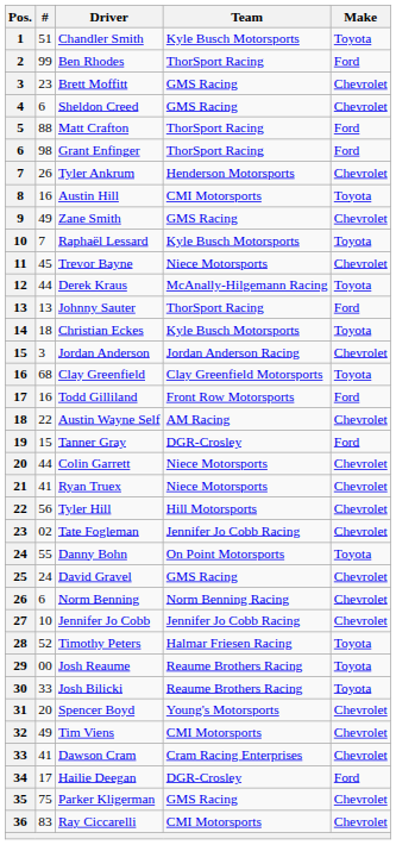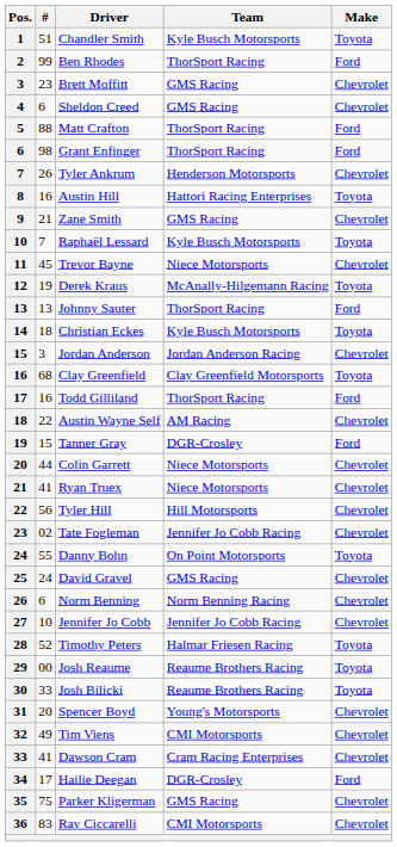 <table class="wikitable" style="font-size:95%">
 <tr>
 <th>Pos.</th>
 <th>#</th>
 <th>Driver</th>
 <th>Team</th>
 <th>Make</th>
 </tr>
 <tr>
 <th>1</th>
 <td>51</td>
 <td><a href='#'>Chandler Smith</a></td>
 <td><a href='#'>Kyle Busch Motorsports</a></td>
 <td><a href='#'>Toyota</a></td>
 </tr>
 <tr>
 <th>2</th>
 <td>99</td>
 <td><a href='#'>Ben Rhodes</a></td>
 <td><a href='#'>ThorSport Racing</a></td>
 <td><a href='#'>Ford</a></td>
 </tr>
 <tr>
 <th>3</th>
 <td>23</td>
 <td><a href='#'>Brett Moffitt</a></td>
 <td><a href='#'>GMS Racing</a></td>
 <td><a href='#'>Chevrolet</a></td>
 </tr>
 <tr>
 <th>4</th>
 <td>6</td>
 <td><a href='#'>Sheldon Creed</a></td>
 <td><a href='#'>GMS Racing</a></td>
 <td><a href='#'>Chevrolet</a></td>
 </tr>
 <tr>
 <th>5</th>
 <td>88</td>
 <td><a href='#'>Matt Crafton</a></td>
 <td><a href='#'>ThorSport Racing</a></td>
 <td><a href='#'>Ford</a></td>
 </tr>
 <tr>
 <th>6</th>
 <td>98</td>
 <td><a href='#'>Grant Enfinger</a></td>
 <td><a href='#'>ThorSport Racing</a></td>
 <td><a href='#'>Ford</a></td>
 </tr>
 <tr>
 <th>7</th>
 <td>26</td>
 <td><a href='#'>Tyler Ankrum</a></td>
 <td><a href='#'>Henderson Motorsports</a></td>
 <td><a href='#'>Chevrolet</a></td>
 </tr>
 <tr>
 <th>8</th>
 <td>16</td>
 <td><a href='#'>Austin Hill</a></td>
-<td><a href='#'>CMI Motorsports</a></td>
+<td><a href='#'>Hattori Racing Enterprises</a></td>
 <td><a href='#'>Toyota</a></td>
 </tr>
 <tr>
 <th>9</th>
-<td>49</td>
+<td>21</td>
 <td><a href='#'>Zane Smith</a></td>
 <td><a href='#'>GMS Racing</a></td>
 <td><a href='#'>Chevrolet</a></td>
 </tr>
 <tr>
 <th>10</th>
 <td>7</td>
 <td><a href='#'>Raphaël Lessard</a></td>
 <td><a href='#'>Kyle Busch Motorsports</a></td>
 <td><a href='#'>Toyota</a></td>
 </tr>
 <tr>
 <th>11</th>
 <td>45</td>
 <td><a href='#'>Trevor Bayne</a></td>
 <td><a href='#'>Niece Motorsports</a></td>
 <td><a href='#'>Chevrolet</a></td>
 </tr>
 <tr>
 <th>12</th>
-<td>44</td>
+<td>19</td>
 <td><a href='#'>Derek Kraus</a></td>
 <td><a href='#'>McAnally-Hilgemann Racing</a></td>
 <td><a href='#'>Toyota</a></td>
 </tr>
 <tr>
 <th>13</th>
 <td>13</td>
 <td><a href='#'>Johnny Sauter</a></td>
 <td><a href='#'>ThorSport Racing</a></td>
 <td><a href='#'>Ford</a></td>
 </tr>
 <tr>
 <th>14</th>
 <td>18</td>
 <td><a href='#'>Christian Eckes</a></td>
 <td><a href='#'>Kyle Busch Motorsports</a></td>
 <td><a href='#'>Toyota</a></td>
 </tr>
 <tr>
 <th>15</th>
 <td>3</td>
 <td><a href='#'>Jordan Anderson</a></td>
 <td><a href='#'>Jordan Anderson Racing</a></td>
 <td><a href='#'>Chevrolet</a></td>
 </tr>
 <tr>
 <th>16</th>
 <td>68</td>
 <td><a href='#'>Clay Greenfield</a></td>
 <td><a href='#'>Clay Greenfield Motorsports</a></td>
 <td><a href='#'>Toyota</a></td>
 </tr>
 <tr>
 <th>17</th>
 <td>16</td>
 <td><a href='#'>Todd Gilliland</a></td>
-<td><a href='#'>Front Row Motorsports</a></td>
+<td><a href='#'>ThorSport Racing</a></td>
 <td><a href='#'>Ford</a></td>
 </tr>
 <tr>
 <th>18</th>
 <td>22</td>
 <td><a href='#'>Austin Wayne Self</a></td>
 <td><a href='#'>AM Racing</a></td>
 <td><a href='#'>Chevrolet</a></td>
 </tr>
 <tr>
 <th>19</th>
 <td>15</td>
 <td><a href='#'>Tanner Gray</a></td>
 <td><a href='#'>DGR-Crosley</a></td>
 <td><a href='#'>Ford</a></td>
 </tr>
 <tr>
 <th>20</th>
 <td>44</td>
 <td><a href='#'>Colin Garrett</a></td>
 <td><a href='#'>Niece Motorsports</a></td>
 <td><a href='#'>Chevrolet</a></td>
 </tr>
 <tr>
 <th>21</th>
 <td>41</td>
 <td><a href='#'>Ryan Truex</a></td>
 <td><a href='#'>Niece Motorsports</a></td>
 <td><a href='#'>Chevrolet</a></td>
 </tr>
 <tr>
 <th>22</th>
 <td>56</td>
 <td><a href='#'>Tyler Hill</a></td>
 <td><a href='#'>Hill Motorsports</a></td>
 <td><a href='#'>Chevrolet</a></td>
 </tr>
 <tr>
 <th>23</th>
 <td>02</td>
 <td><a href='#'>Tate Fogleman</a></td>
 <td><a href='#'>Jennifer Jo Cobb Racing</a></td>
 <td><a href='#'>Chevrolet</a></td>
 </tr>
 <tr>
 <th>24</th>
 <td>55</td>
 <td><a href='#'>Danny Bohn</a></td>
 <td><a href='#'>On Point Motorsports</a></td>
 <td><a href='#'>Toyota</a></td>
 </tr>
 <tr>
 <th>25</th>
 <td>24</td>
 <td><a href='#'>David Gravel</a></td>
 <td><a href='#'>GMS Racing</a></td>
 <td><a href='#'>Chevrolet</a></td>
 </tr>
 <tr>
 <th>26</th>
 <td>6</td>
 <td><a href='#'>Norm Benning</a></td>
 <td><a href='#'>Norm Benning Racing</a></td>
 <td><a href='#'>Chevrolet</a></td>
 </tr>
 <tr>
 <th>27</th>
 <td>10</td>
 <td><a href='#'>Jennifer Jo Cobb</a></td>
 <td><a href='#'>Jennifer Jo Cobb Racing</a></td>
 <td><a href='#'>Chevrolet</a></td>
 </tr>
 <tr>
 <th>28</th>
 <td>52</td>
 <td><a href='#'>Timothy Peters</a></td>
 <td><a href='#'>Halmar Friesen Racing</a></td>
 <td><a href='#'>Toyota</a></td>
 </tr>
 <tr>
 <th>29</th>
 <td>00</td>
 <td><a href='#'>Josh Reaume</a></td>
 <td><a href='#'>Reaume Brothers Racing</a></td>
 <td><a href='#'>Toyota</a></td>
 </tr>
 <tr>
 <th>30</th>
 <td>33</td>
 <td><a href='#'>Josh Bilicki</a></td>
 <td><a href='#'>Reaume Brothers Racing</a></td>
 <td><a href='#'>Toyota</a></td>
 </tr>
 <tr>
 <th>31</th>
 <td>20</td>
 <td><a href='#'>Spencer Boyd</a></td>
 <td><a href='#'>Young's Motorsports</a></td>
 <td><a href='#'>Chevrolet</a></td>
 </tr>
 <tr>
 <th>32</th>
 <td>49</td>
 <td><a href='#'>Tim Viens</a></td>
 <td><a href='#'>CMI Motorsports</a></td>
 <td><a href='#'>Chevrolet</a></td>
 </tr>
 <tr>
 <th>33</th>
 <td>41</td>
 <td><a href='#'>Dawson Cram</a></td>
 <td><a href='#'>Cram Racing Enterprises</a></td>
 <td><a href='#'>Chevrolet</a></td>
 </tr>
 <tr>
 <th>34</th>
 <td>17</td>
 <td><a href='#'>Hailie Deegan</a></td>
 <td><a href='#'>DGR-Crosley</a></td>
 <td><a href='#'>Ford</a></td>
 </tr>
 <tr>
 <th>35</th>
 <td>75</td>
 <td><a href='#'>Parker Kligerman</a></td>
 <td><a href='#'>GMS Racing</a></td>
 <td><a href='#'>Chevrolet</a></td>
 </tr>
 <tr>
 <th>36</th>
 <td>83</td>
 <td><a href='#'>Ray Ciccarelli</a></td>
 <td><a href='#'>CMI Motorsports</a></td>
 <td><a href='#'>Chevrolet</a></td>
 </tr>
 <tr>
 <th colspan="5"></th>
 </tr>
 </table>
